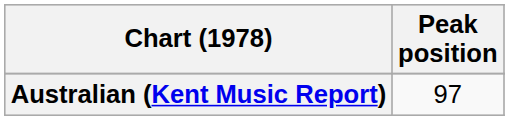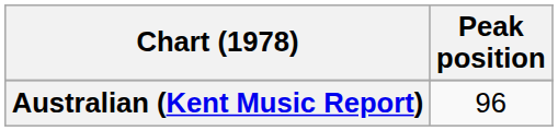 <table class="wikitable sortable plainrowheaders" style="text-align:center">
 <tr>
 <th scope="col">Chart (1978)</th>
 <th scope="col">Peak<br>position</th>
 </tr>
 <tr>
 </tr>
 <tr>
 <th scope="row">Australian (<a href='#'>Kent Music Report</a>)</th>
-<td>97</td>
+<td>96</td>
 </tr>
 </table>
